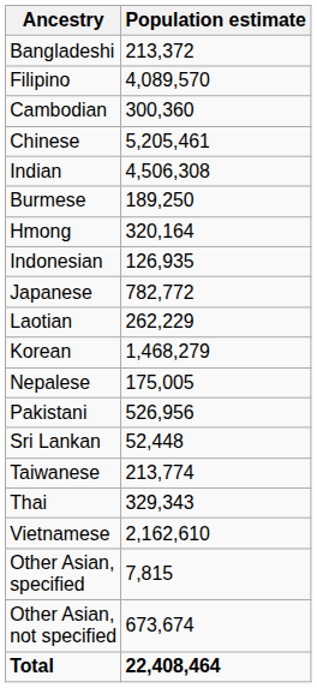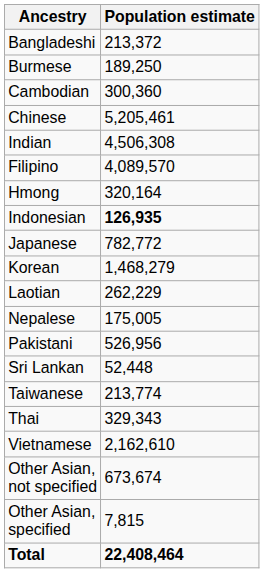 <table class="wikitable sortable">
 <tr>
 <th>Ancestry</th>
 <th>Population estimate </th>
 </tr>
 <tr>
 <td>Bangladeshi</td>
 <td>213,372</td>
 </tr>
 <tr>
-<td>Filipino</td>
-<td>4,089,570</td>
+<td>Burmese</td>
+<td>189,250</td>
 </tr>
 <tr>
 <td>Cambodian</td>
 <td>300,360</td>
 </tr>
 <tr>
 <td>Chinese</td>
 <td>5,205,461</td>
 </tr>
 <tr>
 <td>Indian</td>
 <td>4,506,308</td>
 </tr>
 <tr>
-<td>Burmese</td>
-<td>189,250</td>
+<td>Filipino</td>
+<td>4,089,570</td>
 </tr>
 <tr>
 <td>Hmong</td>
 <td>320,164</td>
 </tr>
 <tr>
 <td>Indonesian</td>
-<td>126,935</td>
+<td><strong>126,935</strong></td>
 </tr>
 <tr>
 <td>Japanese</td>
 <td>782,772</td>
 </tr>
 <tr>
+<td>Korean</td>
+<td>1,468,279</td>
+</tr>
+<tr>
 <td>Laotian</td>
 <td>262,229</td>
-</tr>
-<tr>
-<td>Korean</td>
-<td>1,468,279</td>
 </tr>
 <tr>
 <td>Nepalese</td>
 <td>175,005</td>
 </tr>
 <tr>
 <td>Pakistani</td>
 <td>526,956</td>
 </tr>
 <tr>
 <td>Sri Lankan</td>
 <td>52,448</td>
 </tr>
 <tr>
 <td>Taiwanese</td>
 <td>213,774</td>
 </tr>
 <tr>
 <td>Thai</td>
 <td>329,343</td>
 </tr>
 <tr>
 <td>Vietnamese</td>
 <td>2,162,610</td>
 </tr>
 <tr>
+<td>Other Asian,<br>not specified</td>
+<td>673,674</td>
+</tr>
+<tr>
 <td>Other Asian,<br>specified</td>
 <td>7,815</td>
-</tr>
-<tr>
-<td>Other Asian,<br>not specified</td>
-<td>673,674</td>
 </tr>
 <tr>
 <td><strong>Total</strong></td>
 <td><strong>22,408,464</strong></td>
 </tr>
 </table>
